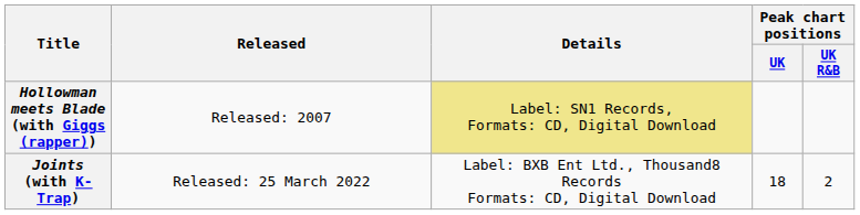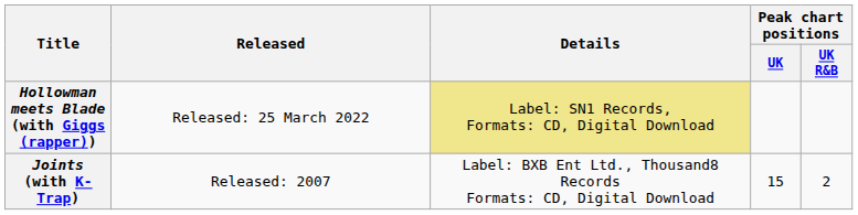 <table class="wikitable plainrowheaders" style="text-align:center;">
 <tr>
 <th scope="col" rowspan="2" style="width:7em;">Title</th>
 <th scope="col" rowspan="2" style="width:22em;">Released</th>
 <th scope="col" rowspan="2" style="width:22em;">Details</th>
 <th scope="col" colspan="3">Peak chart positions</th>
 </tr>
 <tr>
 <th scope="col" style="width:3.5em;font-size:90%;"><a href='#'>UK</a><br></th>
 <th scope="col" style="width:3.5em;font-size:90%;"><a href='#'>UK R&B</a><br></th>
 </tr>
 <tr>
 <th scope="row"><em>Hollowman meets Blade</em><br><span>(with <a href='#'>Giggs (rapper)</a>)</span></th>
-<td>Released: 2007</td>
+<td>Released: 25 March 2022</td>
 <td style="background: khaki;">Label: SN1 Records,<br>Formats: CD, Digital Download</td>
 <td></td>
 <td></td>
 </tr>
 <tr>
 <th scope="row"><em>Joints</em><br><span>(with <a href='#'>K-Trap</a>)</span></th>
-<td>Released: 25 March 2022</td>
+<td>Released: 2007</td>
 <td>Label: BXB Ent Ltd., Thousand8 Records<br>Formats: CD, Digital Download</td>
-<td>18</td>
+<td>15</td>
 <td>2</td>
 </tr>
 </table>
